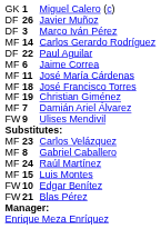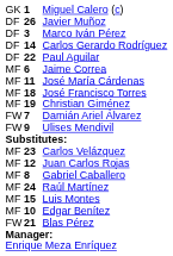 <table cellspacing="0" cellpadding="0" style="font-size:90%; margin:0.2em auto;">
 <tr>
 <th width="25"></th>
 <th width="25"></th>
 </tr>
 <tr>
 <td>GK</td>
 <td><strong>1</strong></td>
 <td> <a href='#'>Miguel Calero</a> (<a href='#'>c</a>)</td>
 </tr>
 <tr>
 <td>DF</td>
 <td><strong>26</strong></td>
 <td> <a href='#'>Javier Muñoz</a></td>
 </tr>
 <tr>
 <td>DF</td>
 <td><strong>3</strong></td>
 <td> <a href='#'>Marco Iván Pérez</a></td>
 </tr>
 <tr>
-<td>MF</td>
+<td>DF</td>
 <td><strong>14</strong></td>
 <td> <a href='#'>Carlos Gerardo Rodríguez</a></td>
 </tr>
 <tr>
 <td>DF</td>
 <td><strong>22</strong></td>
 <td> <a href='#'>Paul Aguilar</a></td>
 <td></td>
 </tr>
 <tr>
 <td>MF</td>
 <td><strong>6</strong></td>
 <td> <a href='#'>Jaime Correa</a></td>
 </tr>
 <tr>
 <td>MF</td>
 <td><strong>11</strong></td>
 <td> <a href='#'>José María Cárdenas</a></td>
 <td></td>
 <td></td>
 </tr>
 <tr>
 <td>MF</td>
 <td><strong>18</strong></td>
 <td> <a href='#'>José Francisco Torres</a></td>
 </tr>
 <tr>
 <td>MF</td>
 <td><strong>19</strong></td>
 <td> <a href='#'>Christian Giménez</a></td>
 </tr>
 <tr>
-<td>MF</td>
+<td>FW</td>
 <td><strong>7</strong></td>
 <td> <a href='#'>Damián Ariel Álvarez</a></td>
 <td></td>
 <td></td>
 </tr>
 <tr>
 <td>FW</td>
 <td><strong>9</strong></td>
 <td> <a href='#'>Ulises Mendivil</a></td>
 <td></td>
 <td></td>
 </tr>
 <tr>
 <td colspan=3><strong>Substitutes:</strong></td>
 </tr>
 <tr>
 <td>MF</td>
 <td><strong>23</strong></td>
 <td> <a href='#'>Carlos Velázquez</a></td>
 </tr>
 <tr>
 <td>MF</td>
+<td><strong>12</strong></td>
+<td> <a href='#'>Juan Carlos Rojas</a></td>
+<td></td>
+<td></td>
+</tr>
+<tr>
+<td>MF</td>
 <td><strong>8</strong></td>
 <td> <a href='#'>Gabriel Caballero</a></td>
 </tr>
 <tr>
 <td>MF</td>
 <td><strong>24</strong></td>
 <td> <a href='#'>Raúl Martínez</a></td>
 </tr>
 <tr>
 <td>MF</td>
 <td><strong>15</strong></td>
 <td> <a href='#'>Luis Montes</a></td>
 <td></td>
 <td></td>
 </tr>
 <tr>
-<td>FW</td>
+<td>MF</td>
 <td><strong>10</strong></td>
 <td> <a href='#'>Edgar Benítez</a></td>
 <td></td>
 <td></td>
 </tr>
 <tr>
 <td>FW</td>
 <td><strong>21</strong></td>
 <td> <a href='#'>Blas Pérez</a></td>
 </tr>
 <tr>
 <td colspan=3><strong>Manager:</strong></td>
 </tr>
 <tr>
 <td colspan=4> <a href='#'>Enrique Meza Enríquez</a></td>
 </tr>
 </table>
